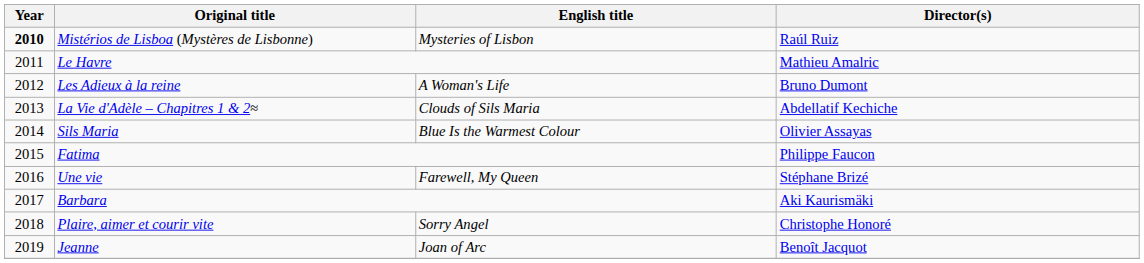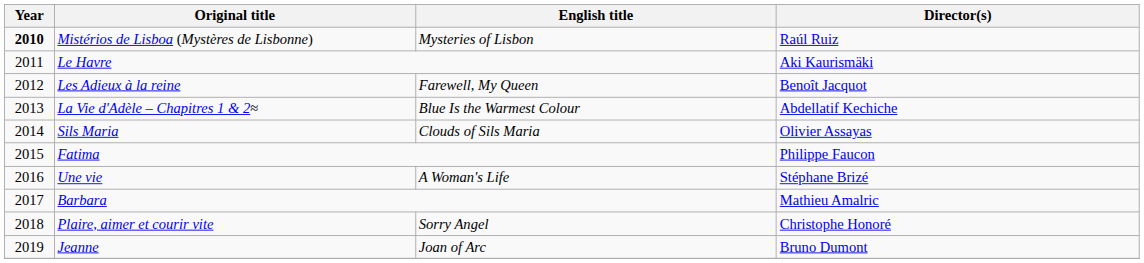 <table class="wikitable plainrowheaders">
 <tr>
 <th scope="col" width="50">Year</th>
 <th scope="col" width="450">Original title</th>
 <th scope="col" width="450">English title</th>
 <th scope="col" width="450">Director(s)</th>
 </tr>
 <tr>
 <td align="center"><strong>2010</strong></td>
 <td><em><a href='#'>Mistérios de Lisboa</a></em> (<em>Mystères de Lisbonne</em>)</td>
 <td><em>Mysteries of Lisbon</em></td>
 <td><a href='#'>Raúl Ruiz</a></td>
 </tr>
 <tr>
 <td align="center">2011</td>
 <td colspan="2"><em><a href='#'>Le Havre</a></em></td>
-<td><a href='#'>Mathieu Amalric</a></td>
+<td><a href='#'>Aki Kaurismäki</a></td>
 </tr>
 <tr>
 <td align="center">2012</td>
 <td><em><a href='#'>Les Adieux à la reine</a></em></td>
-<td><em>A Woman's Life</em></td>
-<td><a href='#'>Bruno Dumont</a></td>
+<td><em>Farewell, My Queen</em></td>
+<td><a href='#'>Benoît Jacquot</a></td>
 </tr>
 <tr>
 <td align="center">2013</td>
 <td><em><a href='#'>La Vie d'Adèle – Chapitres 1 & 2</a></em>≈</td>
-<td><em>Clouds of Sils Maria</em></td>
+<td><em>Blue Is the Warmest Colour</em></td>
 <td><a href='#'>Abdellatif Kechiche</a></td>
 </tr>
 <tr>
 <td align="center">2014</td>
 <td><em><a href='#'>Sils Maria</a></em></td>
-<td><em>Blue Is the Warmest Colour</em></td>
+<td><em>Clouds of Sils Maria</em></td>
 <td><a href='#'>Olivier Assayas</a></td>
 </tr>
 <tr>
 <td align="center">2015</td>
 <td colspan="2"><em><a href='#'>Fatima</a></em></td>
 <td><a href='#'>Philippe Faucon</a></td>
 </tr>
 <tr>
 <td align="center">2016</td>
 <td><em><a href='#'>Une vie</a></em></td>
-<td><em>Farewell, My Queen</em></td>
+<td><em>A Woman's Life</em></td>
 <td><a href='#'>Stéphane Brizé</a></td>
 </tr>
 <tr>
 <td align="center">2017</td>
 <td colspan="2"><em><a href='#'>Barbara</a></em></td>
-<td><a href='#'>Aki Kaurismäki</a></td>
+<td><a href='#'>Mathieu Amalric</a></td>
 </tr>
 <tr>
 <td align="center">2018</td>
 <td><em><a href='#'>Plaire, aimer et courir vite</a></em></td>
 <td><em>Sorry Angel</em></td>
 <td><a href='#'>Christophe Honoré</a></td>
 </tr>
 <tr>
 <td align="center">2019</td>
 <td><em><a href='#'>Jeanne</a></em></td>
 <td><em>Joan of Arc</em></td>
-<td><a href='#'>Benoît Jacquot</a></td>
+<td><a href='#'>Bruno Dumont</a></td>
 </tr>
 <tr>
 </tr>
 </table>
